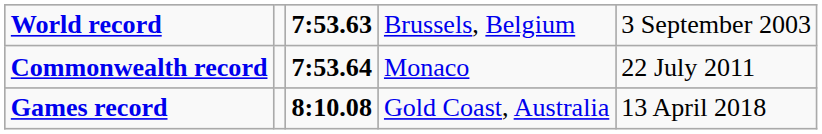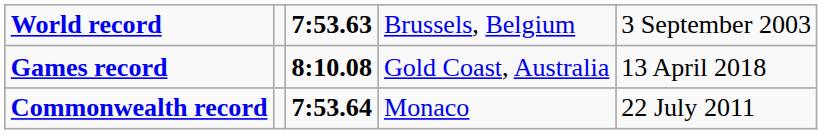 <table class="wikitable">
 <tr>
 <td><a href='#'><strong>World record</strong></a></td>
 <td></td>
 <td><strong>7:53.63</strong></td>
 <td><a href='#'>Brussels</a>, <a href='#'>Belgium</a></td>
 <td>3 September 2003</td>
 </tr>
 <tr>
+<td><a href='#'><strong>Games record</strong></a></td>
+<td></td>
+<td><strong>8:10.08</strong></td>
+<td><a href='#'>Gold Coast</a>, <a href='#'>Australia</a></td>
+<td>13 April 2018</td>
+</tr>
+<tr>
 <td><a href='#'><strong>Commonwealth record</strong></a></td>
 <td></td>
 <td><strong>7:53.64</strong></td>
 <td><a href='#'>Monaco</a></td>
 <td>22 July 2011</td>
 </tr>
-<tr>
-<td><a href='#'><strong>Games record</strong></a></td>
-<td></td>
-<td><strong>8:10.08</strong></td>
-<td><a href='#'>Gold Coast</a>, <a href='#'>Australia</a></td>
-<td>13 April 2018</td>
-</tr>
 </table>
